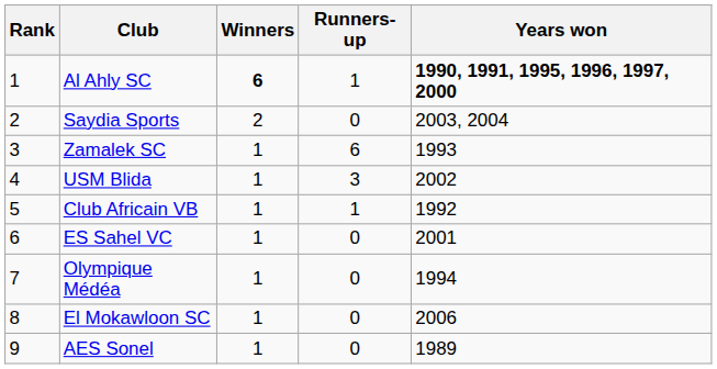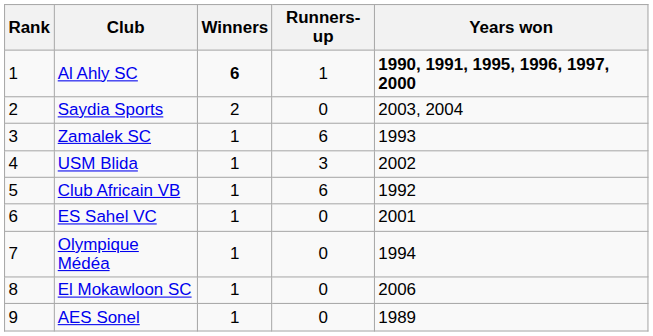 <table class=wikitable>
 <tr>
 <th>Rank</th>
 <th>Club</th>
 <th>Winners</th>
 <th>Runners-up</th>
 <th>Years won</th>
 </tr>
 <tr>
 <td>1</td>
 <td> <a href='#'>Al Ahly SC</a></td>
 <td align="center"><strong>6</strong></td>
 <td align="center">1</td>
 <td><strong>1990, 1991, 1995, 1996, 1997, 2000</strong></td>
 </tr>
 <tr>
 <td>2</td>
 <td> <a href='#'>Saydia Sports</a></td>
 <td align="center">2</td>
 <td align="center">0</td>
 <td>2003, 2004</td>
 </tr>
 <tr>
 <td>3</td>
 <td> <a href='#'>Zamalek SC</a></td>
 <td align="center">1</td>
 <td align="center">6</td>
 <td>1993</td>
 </tr>
 <tr>
 <td>4</td>
 <td> <a href='#'>USM Blida</a></td>
 <td align="center">1</td>
 <td align="center">3</td>
 <td>2002</td>
 </tr>
 <tr>
 <td>5</td>
 <td> <a href='#'>Club Africain VB</a></td>
 <td align="center">1</td>
-<td align="center">1</td>
+<td align="center">6</td>
 <td>1992</td>
 </tr>
 <tr>
 <td>6</td>
 <td> <a href='#'>ES Sahel VC</a></td>
 <td align="center">1</td>
 <td align="center">0</td>
 <td>2001</td>
 </tr>
 <tr>
 <td>7</td>
 <td> <a href='#'>Olympique Médéa</a></td>
 <td align="center">1</td>
 <td align="center">0</td>
 <td>1994</td>
 </tr>
 <tr>
 <td>8</td>
 <td> <a href='#'>El Mokawloon SC</a></td>
 <td align="center">1</td>
 <td align="center">0</td>
 <td>2006</td>
 </tr>
 <tr>
 <td>9</td>
 <td> <a href='#'>AES Sonel</a></td>
 <td align="center">1</td>
 <td align="center">0</td>
 <td>1989</td>
 </tr>
 </table>
